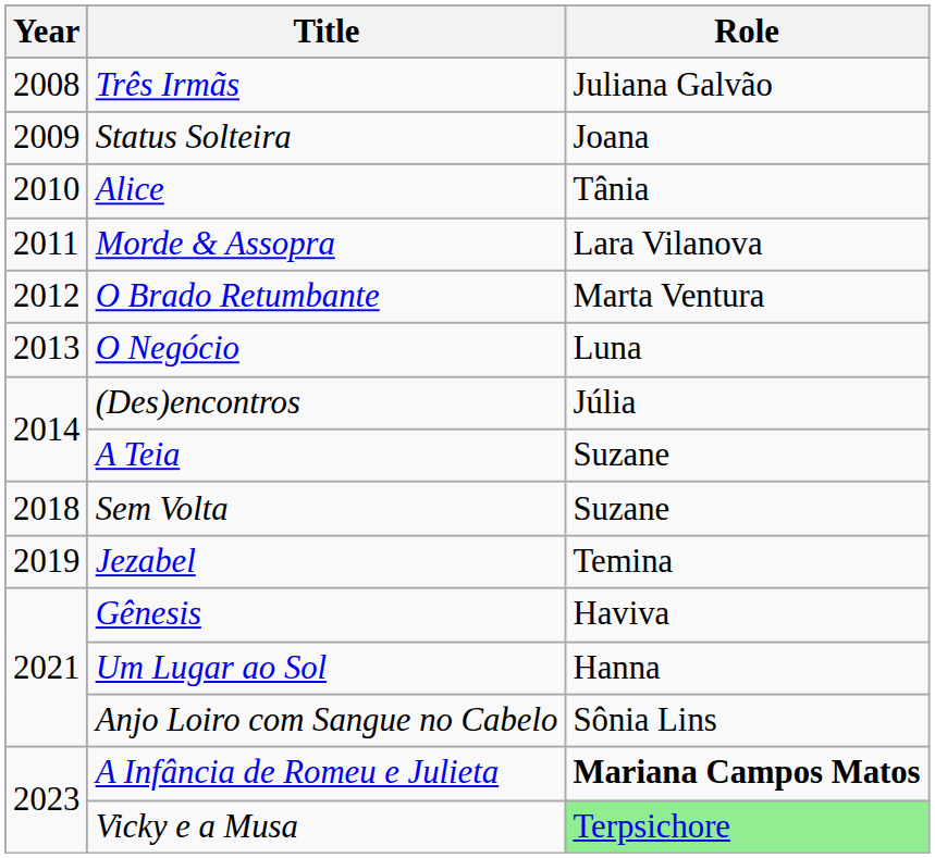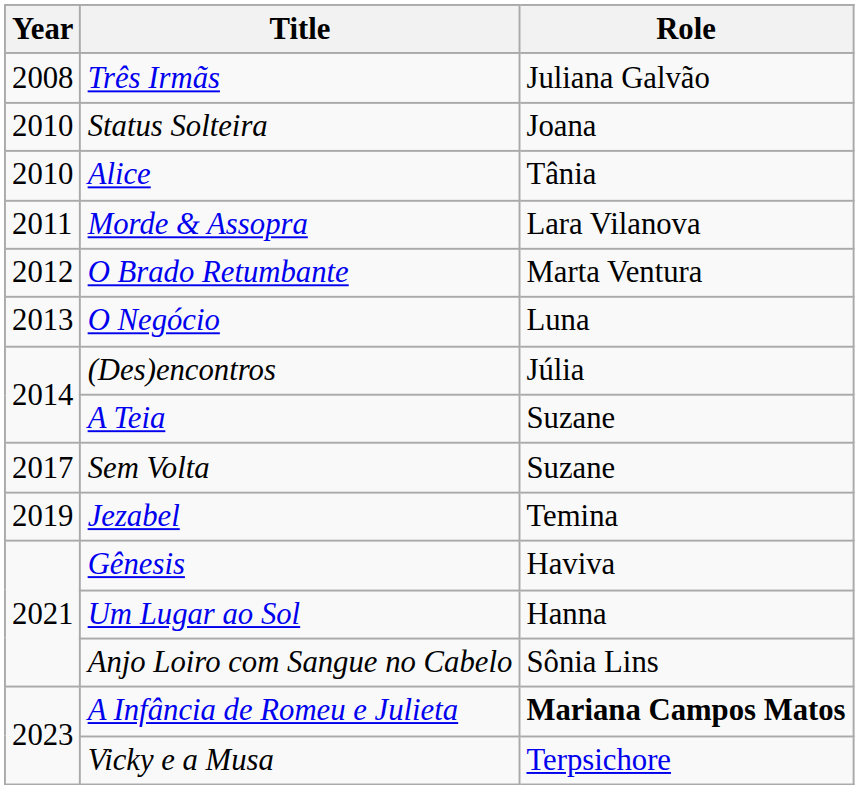 <table class="wikitable">
 <tr>
 <th>Year</th>
 <th>Title</th>
 <th>Role</th>
 </tr>
 <tr>
 <td>2008</td>
 <td><em><a href='#'>Três Irmãs</a></em></td>
 <td>Juliana Galvão</td>
 </tr>
 <tr>
-<td>2009</td>
+<td>2010</td>
 <td><em>Status Solteira</em></td>
 <td>Joana</td>
 </tr>
 <tr>
 <td>2010</td>
 <td><em><a href='#'>Alice</a></em></td>
 <td>Tânia</td>
 </tr>
 <tr>
 <td>2011</td>
 <td><em><a href='#'>Morde & Assopra</a></em></td>
 <td>Lara Vilanova</td>
 </tr>
 <tr>
 <td>2012</td>
 <td><em><a href='#'>O Brado Retumbante</a> </em></td>
 <td>Marta Ventura</td>
 </tr>
 <tr>
 <td>2013</td>
 <td><em><a href='#'>O Negócio</a></em></td>
 <td>Luna</td>
 </tr>
 <tr>
 <td rowspan="2">2014</td>
 <td><em>(Des)encontros</em></td>
 <td>Júlia</td>
 </tr>
 <tr>
 <td><em><a href='#'>A Teia</a></em></td>
 <td>Suzane</td>
 </tr>
 <tr>
-<td>2018</td>
+<td>2017</td>
 <td><em>Sem Volta</em></td>
 <td>Suzane</td>
 </tr>
 <tr>
 <td>2019</td>
 <td><em><a href='#'>Jezabel</a></em></td>
 <td>Temina</td>
 </tr>
 <tr>
 <td rowspan="3">2021</td>
 <td><em><a href='#'>Gênesis</a></em></td>
 <td>Haviva</td>
 </tr>
 <tr>
 <td><em><a href='#'>Um Lugar ao Sol</a></em></td>
 <td>Hanna</td>
 </tr>
 <tr>
 <td><em>Anjo Loiro com Sangue no Cabelo</em></td>
 <td>Sônia Lins</td>
 </tr>
 <tr>
 <td rowspan="2">2023</td>
 <td><em><a href='#'>A Infância de Romeu e Julieta</a></em></td>
 <td><strong>Mariana Campos Matos</strong></td>
 </tr>
 <tr>
 <td><em>Vicky e a Musa</em></td>
-<td style="background: lightgreen;"><a href='#'>Terpsichore</a></td>
+<td><a href='#'>Terpsichore</a></td>
 </tr>
 </table>
